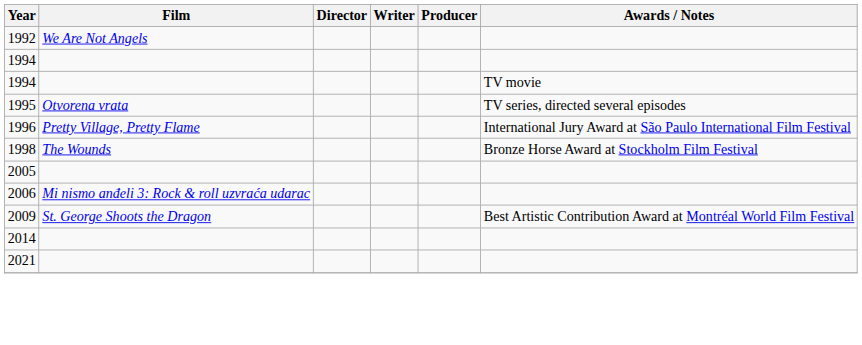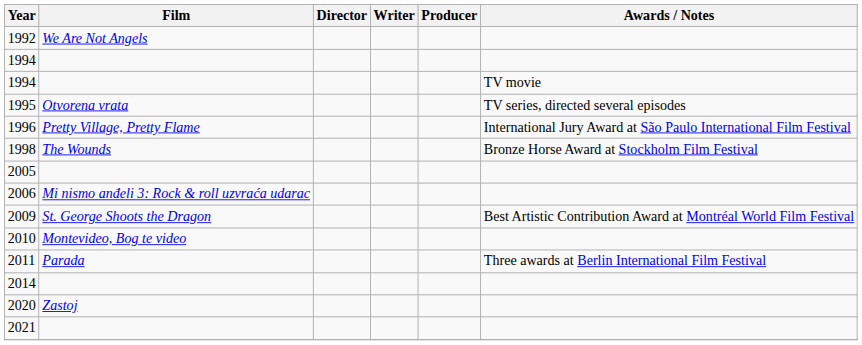 <table class="wikitable sortable">
 <tr style="background:#b0c4de; text-align:center;">
 <th>Year</th>
 <th>Film</th>
 <th>Director</th>
 <th>Writer</th>
 <th>Producer</th>
 <th>Awards / Notes</th>
 </tr>
 <tr>
 <td>1992</td>
 <td><em><a href='#'>We Are Not Angels</a></em></td>
 <td></td>
 <td></td>
 <td></td>
 <td></td>
 </tr>
 <tr>
 <td>1994</td>
 <td><em></em></td>
 <td></td>
 <td></td>
 <td></td>
 <td></td>
 </tr>
 <tr>
 <td>1994</td>
 <td><em></em></td>
 <td></td>
 <td></td>
 <td></td>
 <td>TV movie</td>
 </tr>
 <tr>
 <td>1995</td>
 <td><em><a href='#'>Otvorena vrata</a></em></td>
 <td></td>
 <td></td>
 <td></td>
 <td>TV series, directed several episodes</td>
 </tr>
 <tr>
 <td>1996</td>
 <td><em><a href='#'>Pretty Village, Pretty Flame</a></em></td>
 <td></td>
 <td></td>
 <td></td>
 <td>International Jury Award at <a href='#'>São Paulo International Film Festival</a></td>
 </tr>
 <tr>
 <td>1998</td>
 <td><em><a href='#'>The Wounds</a></em></td>
 <td></td>
 <td></td>
 <td></td>
 <td>Bronze Horse Award at <a href='#'>Stockholm Film Festival</a></td>
 </tr>
 <tr>
 <td>2005</td>
 <td><em></em></td>
 <td></td>
 <td></td>
 <td></td>
 <td></td>
 </tr>
 <tr>
 <td>2006</td>
 <td><em><a href='#'>Mi nismo anđeli 3: Rock & roll uzvraća udarac</a></em></td>
 <td></td>
 <td></td>
 <td></td>
 <td></td>
 </tr>
 <tr>
 <td>2009</td>
 <td><em><a href='#'>St. George Shoots the Dragon</a></em></td>
 <td></td>
 <td></td>
 <td></td>
 <td>Best Artistic Contribution Award at <a href='#'>Montréal World Film Festival</a></td>
 </tr>
 <tr>
+<td>2010</td>
+<td><em><a href='#'>Montevideo, Bog te video</a></em></td>
+<td></td>
+<td></td>
+<td></td>
+<td></td>
+</tr>
+<tr>
+<td>2011</td>
+<td><em><a href='#'>Parada</a></em></td>
+<td></td>
+<td></td>
+<td></td>
+<td>Three awards at <a href='#'>Berlin International Film Festival</a></td>
+</tr>
+<tr>
 <td>2014</td>
 <td><em></em></td>
+<td></td>
+<td></td>
+<td></td>
+<td></td>
+</tr>
+<tr>
+<td>2020</td>
+<td><em><a href='#'>Zastoj</a></em></td>
 <td></td>
 <td></td>
 <td></td>
 <td></td>
 </tr>
 <tr>
 <td>2021</td>
 <td><em></em></td>
 <td></td>
 <td></td>
 <td></td>
 <td></td>
 </tr>
 <tr>
 </tr>
 </table>
